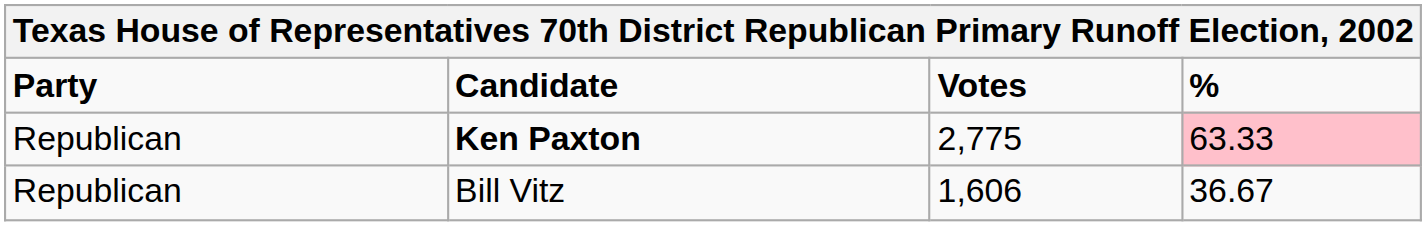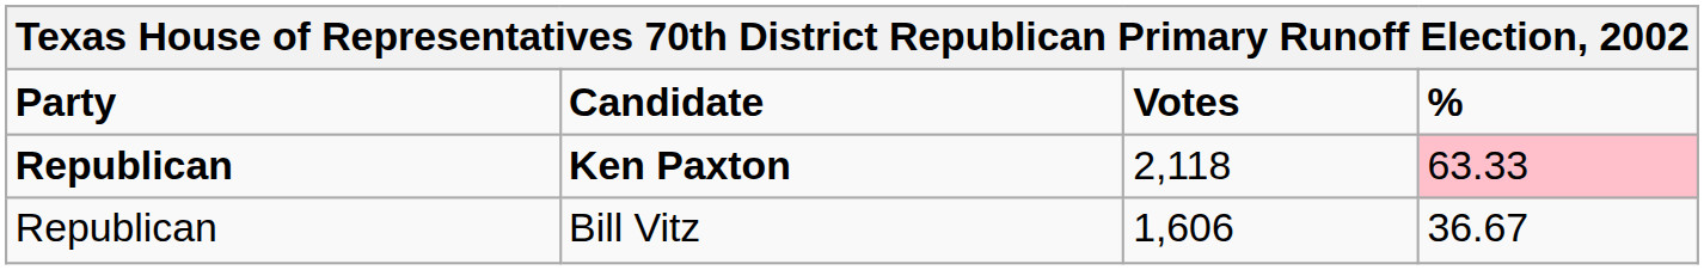 <table class="wikitable">
 <tr>
 <th colspan="4">Texas House of Representatives 70th District Republican Primary Runoff Election, 2002</th>
 </tr>
 <tr>
 <td><strong>Party</strong></td>
 <td><strong>Candidate</strong></td>
 <td><strong>Votes</strong></td>
 <td><strong>%</strong></td>
 </tr>
 <tr>
-<td>Republican</td>
+<td><strong>Republican</strong></td>
 <td><strong>Ken Paxton</strong></td>
-<td>2,775</td>
+<td>2,118</td>
 <td style="background: pink;">63.33</td>
 </tr>
 <tr>
 <td>Republican</td>
 <td>Bill Vitz</td>
 <td>1,606</td>
 <td>36.67</td>
 </tr>
 </table>
